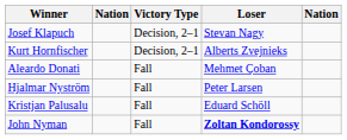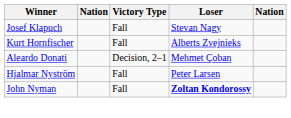 <table class="wikitable sortable" style="text-align:left;">
 <tr>
 <th>Winner</th>
 <th>Nation</th>
 <th>Victory Type</th>
 <th>Loser</th>
 <th>Nation</th>
 </tr>
 <tr>
 <td><a href='#'>Josef Klapuch</a></td>
 <td></td>
-<td>Decision, 2–1</td>
+<td>Fall</td>
 <td><a href='#'>Stevan Nagy</a></td>
 <td></td>
 </tr>
 <tr>
 <td><a href='#'>Kurt Hornfischer</a></td>
 <td></td>
-<td>Decision, 2–1</td>
+<td>Fall</td>
 <td><a href='#'>Alberts Zvejnieks</a></td>
 <td></td>
 </tr>
 <tr>
 <td><a href='#'>Aleardo Donati</a></td>
 <td></td>
-<td>Fall</td>
+<td>Decision, 2–1</td>
 <td><a href='#'>Mehmet Çoban</a></td>
 <td></td>
 </tr>
 <tr>
 <td><a href='#'>Hjalmar Nyström</a></td>
 <td></td>
 <td>Fall</td>
 <td><a href='#'>Peter Larsen</a></td>
 <td></td>
 </tr>
 <tr>
-<td><a href='#'>Kristjan Palusalu</a></td>
-<td></td>
-<td>Fall</td>
-<td><a href='#'>Eduard Schöll</a></td>
-<td></td>
-</tr>
-<tr>
 <td><a href='#'>John Nyman</a></td>
 <td></td>
 <td>Fall</td>
 <td><strong><a href='#'>Zoltan Kondorossy</a></strong></td>
 <td></td>
 </tr>
 </table>
